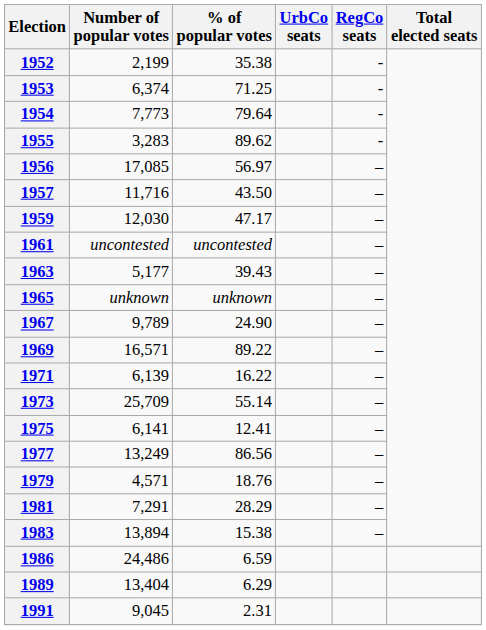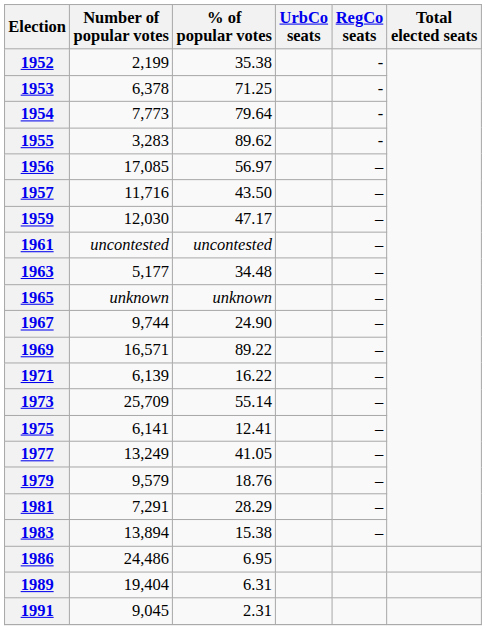 <table class="wikitable" style="text-align: right;">
 <tr align=center>
 <th>Election</th>
 <th>Number of<br>popular votes</th>
 <th>% of<br>popular votes</th>
 <th><a href='#'>UrbCo</a><br>seats</th>
 <th><a href='#'>RegCo</a><br>seats</th>
 <th>Total<br>elected seats</th>
 </tr>
 <tr>
 <th><a href='#'>1952</a></th>
 <td>2,199</td>
 <td>35.38</td>
 <td></td>
 <td>-</td>
 <td rowspan=19></td>
 </tr>
 <tr>
 <th><a href='#'>1953</a></th>
-<td>6,374</td>
+<td>6,378</td>
 <td>71.25</td>
 <td></td>
 <td>-</td>
 </tr>
 <tr>
 <th><a href='#'>1954</a></th>
 <td>7,773</td>
 <td>79.64</td>
 <td></td>
 <td>-</td>
 </tr>
 <tr>
 <th><a href='#'>1955</a></th>
 <td>3,283</td>
 <td>89.62</td>
 <td></td>
 <td>-</td>
 </tr>
 <tr>
 <th><a href='#'>1956</a></th>
 <td>17,085</td>
 <td>56.97</td>
 <td></td>
 <td>–</td>
 </tr>
 <tr>
 <th><a href='#'>1957</a></th>
 <td>11,716</td>
 <td>43.50</td>
 <td></td>
 <td>–</td>
 </tr>
 <tr>
 <th><a href='#'>1959</a></th>
 <td>12,030</td>
 <td>47.17</td>
 <td></td>
 <td>–</td>
 </tr>
 <tr>
 <th><a href='#'>1961</a></th>
 <td><em>uncontested</em></td>
 <td><em>uncontested</em></td>
 <td></td>
 <td>–</td>
 </tr>
 <tr>
 <th><a href='#'>1963</a></th>
 <td>5,177</td>
-<td>39.43</td>
+<td>34.48</td>
 <td></td>
 <td>–</td>
 </tr>
 <tr>
 <th><a href='#'>1965</a></th>
 <td><em>unknown</em></td>
 <td><em>unknown</em></td>
 <td></td>
 <td>–</td>
 </tr>
 <tr>
 <th><a href='#'>1967</a></th>
-<td>9,789</td>
+<td>9,744</td>
 <td>24.90</td>
 <td></td>
 <td>–</td>
 </tr>
 <tr>
 <th><a href='#'>1969</a></th>
 <td>16,571</td>
 <td>89.22</td>
 <td></td>
 <td>–</td>
 </tr>
 <tr>
 <th><a href='#'>1971</a></th>
 <td>6,139</td>
 <td>16.22</td>
 <td></td>
 <td>–</td>
 </tr>
 <tr>
 <th><a href='#'>1973</a></th>
 <td>25,709</td>
 <td>55.14</td>
 <td></td>
 <td>–</td>
 </tr>
 <tr>
 <th><a href='#'>1975</a></th>
 <td>6,141</td>
 <td>12.41</td>
 <td></td>
 <td>–</td>
 </tr>
 <tr>
 <th><a href='#'>1977</a></th>
 <td>13,249</td>
-<td>86.56</td>
+<td>41.05</td>
 <td></td>
 <td>–</td>
 </tr>
 <tr>
 <th><a href='#'>1979</a></th>
-<td>4,571</td>
+<td>9,579</td>
 <td>18.76</td>
 <td></td>
 <td>–</td>
 </tr>
 <tr>
 <th><a href='#'>1981</a></th>
 <td>7,291</td>
 <td>28.29</td>
 <td></td>
 <td>–</td>
 </tr>
 <tr>
 <th><a href='#'>1983</a></th>
 <td>13,894</td>
 <td>15.38</td>
 <td></td>
 <td>–</td>
 </tr>
 <tr>
 <th><a href='#'>1986</a></th>
 <td>24,486</td>
-<td>6.59</td>
+<td>6.95</td>
 <td></td>
 <td></td>
 <td></td>
 </tr>
 <tr>
 <th><a href='#'>1989</a></th>
-<td>13,404</td>
-<td>6.29</td>
+<td>19,404</td>
+<td>6.31</td>
 <td></td>
 <td></td>
 <td></td>
 </tr>
 <tr>
 <th><a href='#'>1991</a></th>
 <td>9,045</td>
 <td>2.31</td>
 <td></td>
 <td></td>
 <td></td>
 </tr>
 <tr>
 </tr>
 </table>
